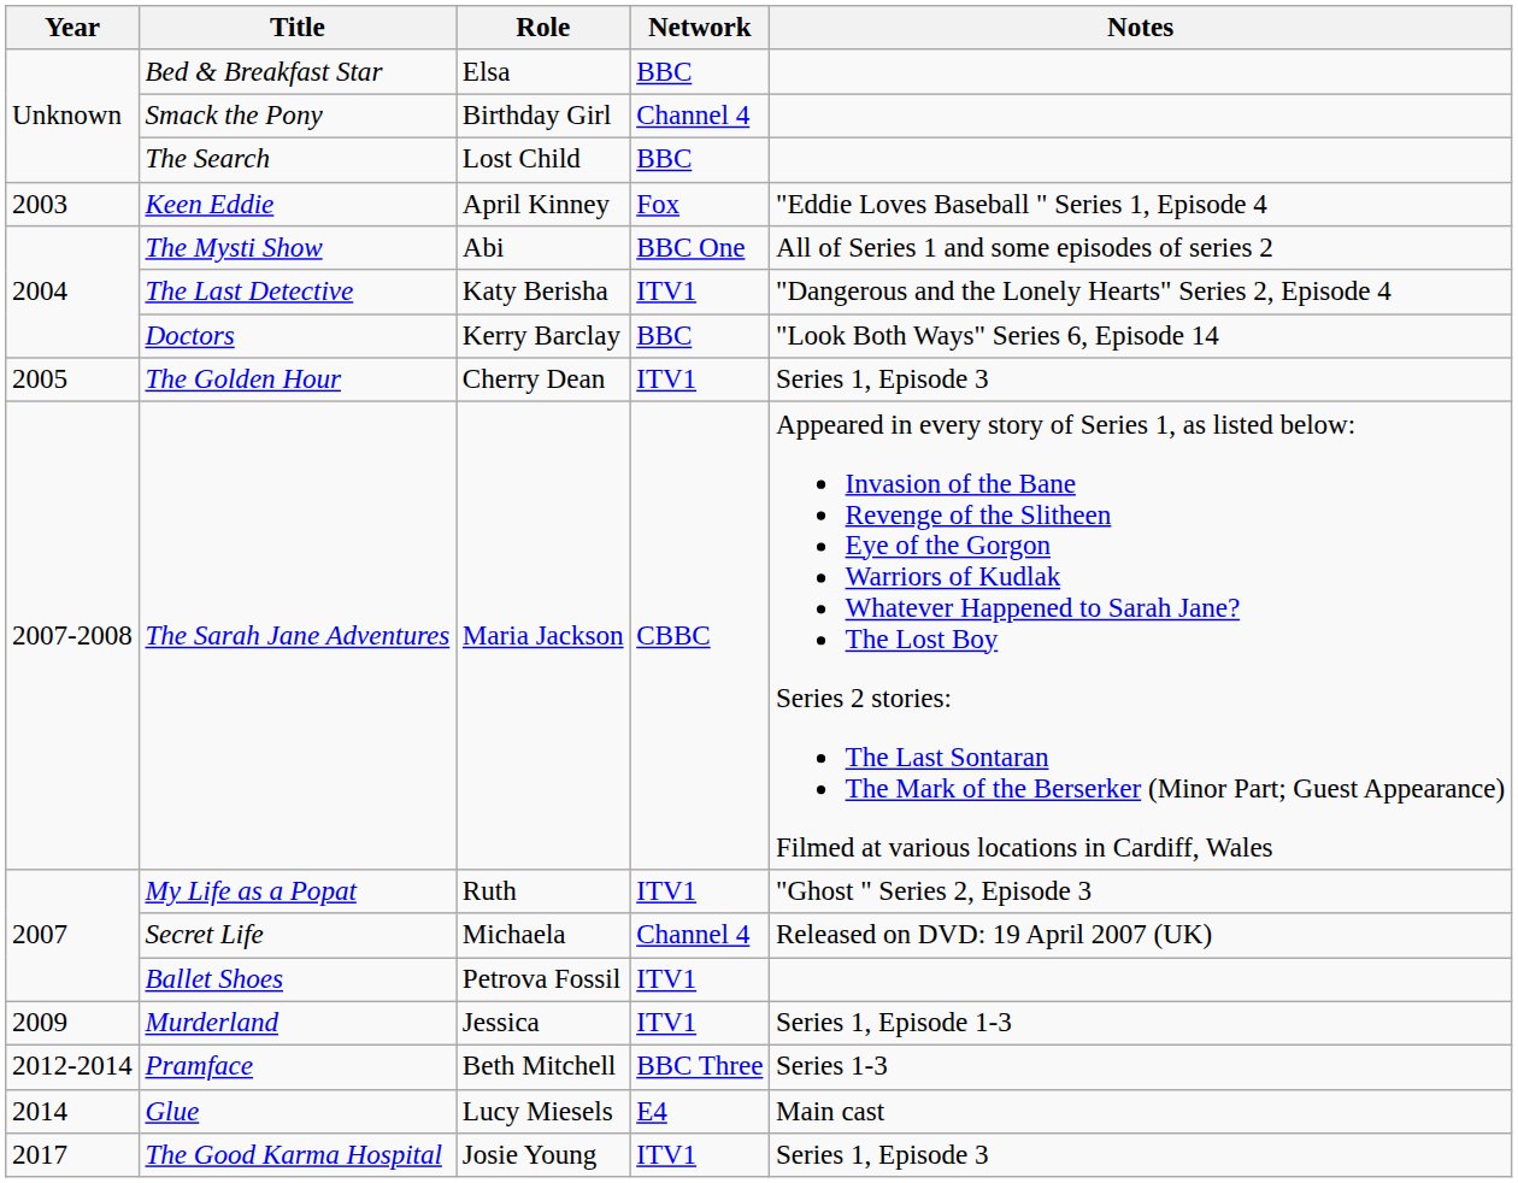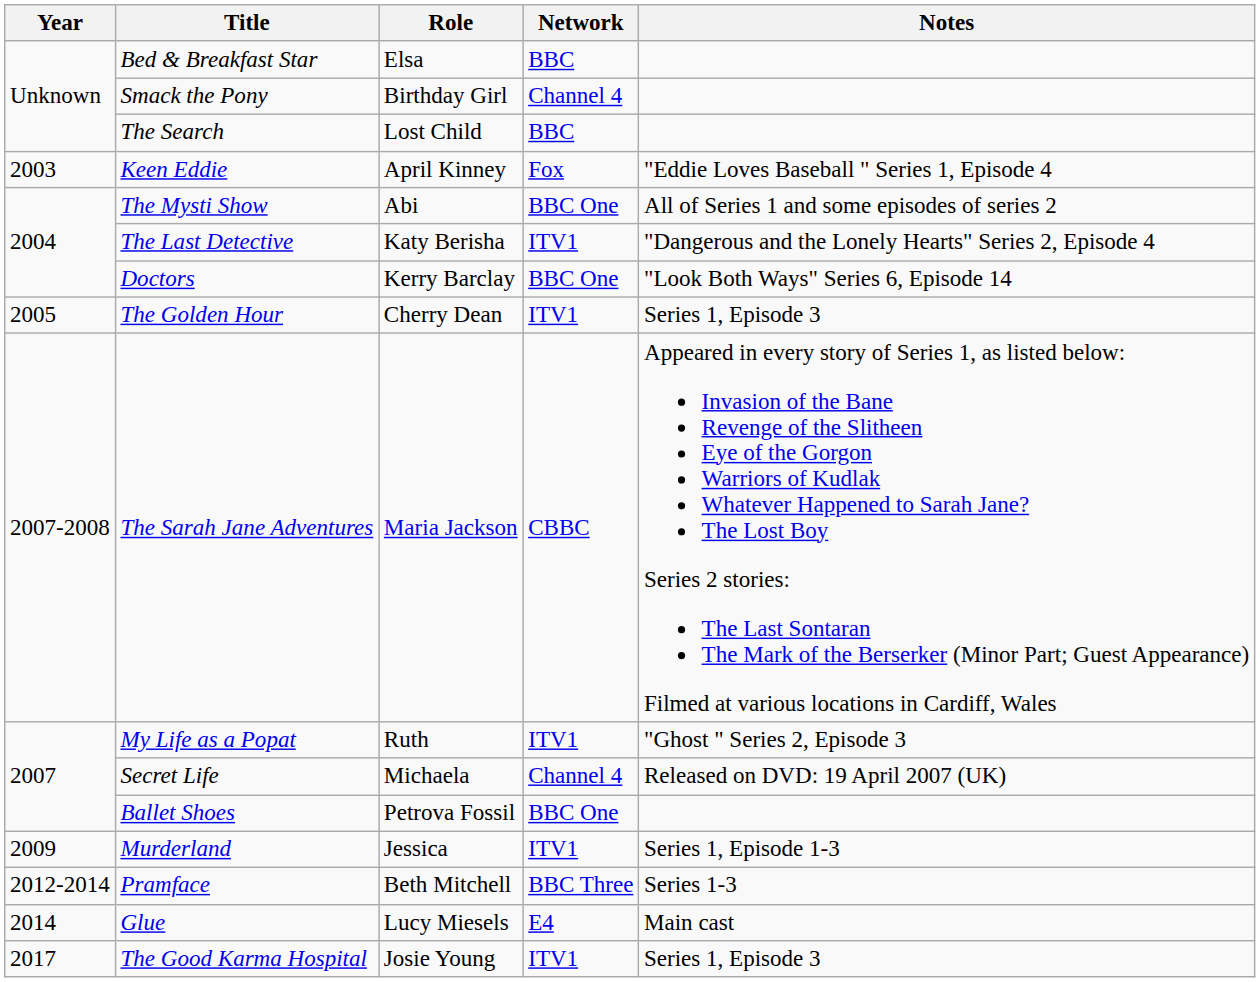 <table class="wikitable sortable">
 <tr>
 <th>Year</th>
 <th>Title</th>
 <th>Role</th>
 <th>Network</th>
 <th>Notes</th>
 </tr>
 <tr>
 <td rowspan="3">Unknown</td>
 <td><em>Bed & Breakfast Star</em></td>
 <td>Elsa</td>
 <td><a href='#'>BBC</a></td>
 <td></td>
 </tr>
 <tr>
 <td><em>Smack the Pony</em></td>
 <td>Birthday Girl</td>
 <td><a href='#'>Channel 4</a></td>
 <td></td>
 </tr>
 <tr>
 <td><em>The Search</em></td>
 <td>Lost Child</td>
 <td><a href='#'>BBC</a></td>
 <td></td>
 </tr>
 <tr>
 <td>2003</td>
 <td><em><a href='#'>Keen Eddie</a></em></td>
 <td>April Kinney</td>
 <td><a href='#'>Fox</a></td>
 <td>"Eddie Loves Baseball " Series 1, Episode 4</td>
 </tr>
 <tr>
 <td rowspan="3">2004</td>
 <td><em><a href='#'>The Mysti Show</a></em></td>
 <td>Abi</td>
 <td><a href='#'>BBC One</a></td>
 <td>All of Series 1 and some episodes of series 2</td>
 </tr>
 <tr>
 <td><em><a href='#'>The Last Detective</a></em></td>
 <td>Katy Berisha</td>
 <td><a href='#'>ITV1</a></td>
 <td>"Dangerous and the Lonely Hearts" Series 2, Episode 4</td>
 </tr>
 <tr>
 <td><em><a href='#'>Doctors</a></em></td>
 <td>Kerry Barclay</td>
-<td><a href='#'>BBC</a></td>
+<td><a href='#'>BBC One</a></td>
 <td>"Look Both Ways" Series 6, Episode 14</td>
 </tr>
 <tr>
 <td>2005</td>
 <td><em><a href='#'>The Golden Hour</a></em></td>
 <td>Cherry Dean</td>
 <td><a href='#'>ITV1</a></td>
 <td>Series 1, Episode 3</td>
 </tr>
 <tr>
 <td>2007-2008</td>
 <td><em><a href='#'>The Sarah Jane Adventures</a></em></td>
 <td><a href='#'>Maria Jackson</a></td>
 <td><a href='#'>CBBC</a></td>
 <td>Appeared in every story of Series 1, as listed below:<br><ul><li><a href='#'>Invasion of the Bane</a></li><li><a href='#'>Revenge of the Slitheen</a></li><li><a href='#'>Eye of the Gorgon</a></li><li><a href='#'>Warriors of Kudlak</a></li><li><a href='#'>Whatever Happened to Sarah Jane?</a></li><li><a href='#'>The Lost Boy</a></li></ul>Series 2 stories:<ul><li><a href='#'>The Last Sontaran</a></li><li><a href='#'>The Mark of the Berserker</a> (Minor Part; Guest Appearance)</li></ul>Filmed at various locations in Cardiff, Wales</td>
 </tr>
 <tr>
 <td rowspan="3">2007</td>
 <td><em><a href='#'>My Life as a Popat</a></em></td>
 <td>Ruth</td>
 <td><a href='#'>ITV1</a></td>
 <td>"Ghost " Series 2, Episode 3</td>
 </tr>
 <tr>
 <td><em>Secret Life</em></td>
 <td>Michaela</td>
 <td><a href='#'>Channel 4</a></td>
 <td>Released on DVD: 19 April 2007 (UK)</td>
 </tr>
 <tr>
 <td><em><a href='#'>Ballet Shoes</a></em></td>
 <td>Petrova Fossil</td>
-<td><a href='#'>ITV1</a></td>
+<td><a href='#'>BBC One</a></td>
 <td></td>
 </tr>
 <tr>
 <td>2009</td>
 <td><em><a href='#'>Murderland</a></em></td>
 <td>Jessica</td>
 <td><a href='#'>ITV1</a></td>
 <td>Series 1, Episode 1-3</td>
 </tr>
 <tr>
 <td>2012-2014</td>
 <td><em><a href='#'>Pramface</a></em></td>
 <td>Beth Mitchell</td>
 <td><a href='#'>BBC Three</a></td>
 <td>Series 1-3</td>
 </tr>
 <tr>
 <td>2014</td>
 <td><em><a href='#'>Glue</a></em></td>
 <td>Lucy Miesels</td>
 <td><a href='#'>E4</a></td>
 <td>Main cast</td>
 </tr>
 <tr>
 <td>2017</td>
 <td><em><a href='#'>The Good Karma Hospital</a></em></td>
 <td>Josie Young</td>
 <td><a href='#'>ITV1</a></td>
 <td>Series 1, Episode 3</td>
 </tr>
 </table>
